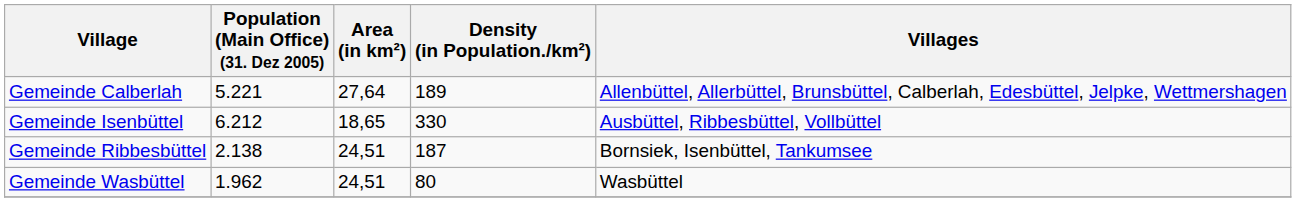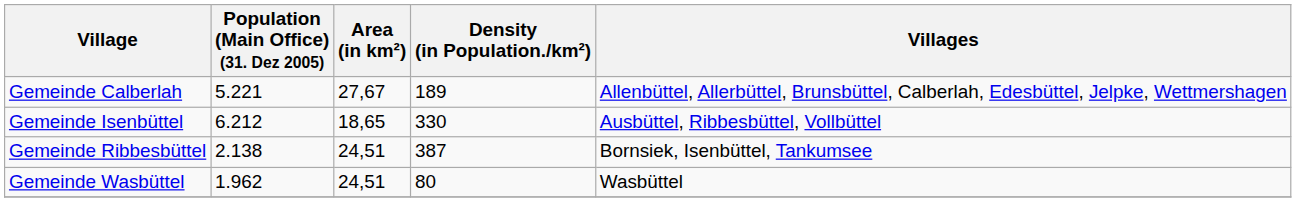 <table class="wikitable">
 <tr>
 <th>Village</th>
 <th>Population<br>(Main Office)<br><small>(31. Dez 2005)</small></th>
 <th>Area<br>(in km²)</th>
 <th>Density<br>(in Population./km²)</th>
 <th>Villages</th>
 </tr>
 <tr>
 <td><a href='#'>Gemeinde Calberlah</a></td>
 <td>5.221</td>
-<td>27,64</td>
+<td>27,67</td>
 <td>189</td>
 <td><a href='#'>Allenbüttel</a>, <a href='#'>Allerbüttel</a>, <a href='#'>Brunsbüttel</a>, Calberlah, <a href='#'>Edesbüttel</a>, <a href='#'>Jelpke</a>, <a href='#'>Wettmershagen</a></td>
 </tr>
 <tr>
 <td><a href='#'>Gemeinde Isenbüttel</a></td>
 <td>6.212</td>
 <td>18,65</td>
 <td>330</td>
 <td><a href='#'>Ausbüttel</a>, <a href='#'>Ribbesbüttel</a>, <a href='#'>Vollbüttel</a></td>
 </tr>
 <tr>
 <td><a href='#'>Gemeinde Ribbesbüttel</a></td>
 <td>2.138</td>
 <td>24,51</td>
-<td>187</td>
+<td>387</td>
 <td>Bornsiek, Isenbüttel, <a href='#'>Tankumsee</a></td>
 </tr>
 <tr>
 <td><a href='#'>Gemeinde Wasbüttel</a></td>
 <td>1.962</td>
 <td>24,51</td>
 <td>80</td>
 <td>Wasbüttel</td>
 </tr>
 <tr>
 </tr>
 </table>
